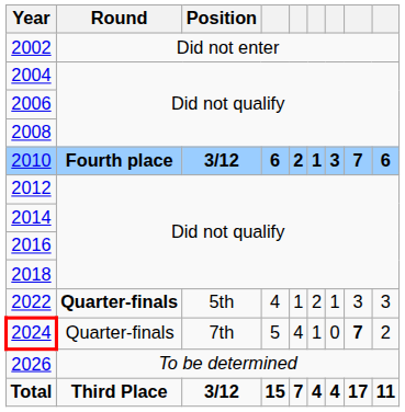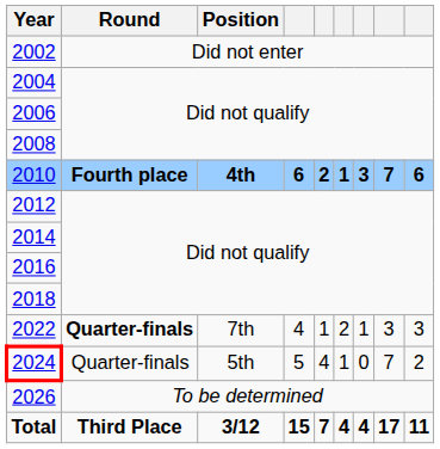 <table class="wikitable" style="text-align: center;">
 <tr>
 <th>Year</th>
 <th>Round</th>
 <th>Position</th>
 <th></th>
 <th></th>
 <th></th>
 <th></th>
 <th></th>
 <th></th>
 </tr>
 <tr>
 <td> <a href='#'>2002</a></td>
 <td colspan=8>Did not enter</td>
 </tr>
 <tr>
 <td> <a href='#'>2004</a></td>
 <td rowspan=3 colspan=8>Did not qualify</td>
 </tr>
 <tr>
 <td> <a href='#'>2006</a></td>
 </tr>
 <tr>
 <td> <a href='#'>2008</a></td>
 </tr>
 <tr style="background:#9acdff;">
 <td> <a href='#'>2010</a></td>
 <td><strong>Fourth place</strong></td>
-<td><strong>3/12</strong></td>
+<td><strong>4th</strong></td>
 <td><strong>6</strong></td>
 <td><strong>2</strong></td>
 <td><strong>1</strong></td>
 <td><strong>3</strong></td>
 <td><strong>7</strong></td>
 <td><strong>6</strong></td>
 </tr>
 <tr>
 <td> <a href='#'>2012</a></td>
 <td rowspan=4 colspan=8>Did not qualify</td>
 </tr>
 <tr>
 <td> <a href='#'>2014</a></td>
 </tr>
 <tr>
 <td> <a href='#'>2016</a></td>
 </tr>
 <tr>
 <td> <a href='#'>2018</a></td>
 </tr>
 <tr>
 <td> <a href='#'>2022</a></td>
 <td><strong>Quarter-finals</strong></td>
-<td>5th</td>
+<td>7th</td>
 <td>4</td>
 <td>1</td>
 <td>2</td>
 <td>1</td>
 <td>3</td>
 <td>3</td>
 </tr>
 <tr>
 <td style="border: 3px solid red"> <a href='#'>2024</a></td>
 <td>Quarter-finals</td>
-<td>7th</td>
+<td>5th</td>
 <td>5</td>
 <td>4</td>
 <td>1</td>
 <td>0</td>
-<td><strong>7</strong></td>
+<td>7</td>
 <td>2</td>
 </tr>
 <tr>
 <td> <a href='#'>2026</a></td>
 <td colspan=8><em>To be determined</em></td>
 </tr>
 <tr>
 <td><strong>Total</strong></td>
 <td><strong>Third Place</strong></td>
 <td><strong>3/12</strong></td>
 <td><strong>15</strong></td>
 <td><strong>7</strong></td>
 <td><strong>4</strong></td>
 <td><strong>4</strong></td>
 <td><strong>17</strong></td>
 <td><strong>11</strong></td>
 </tr>
 </table>
